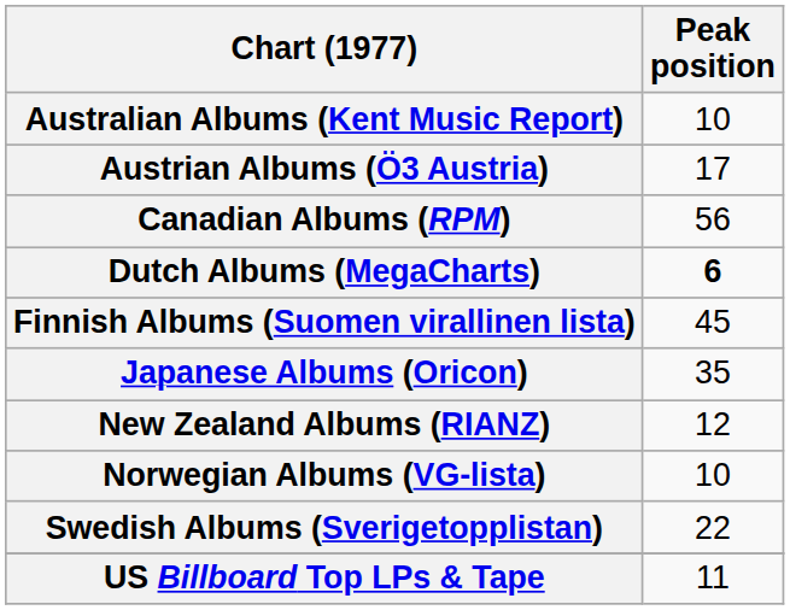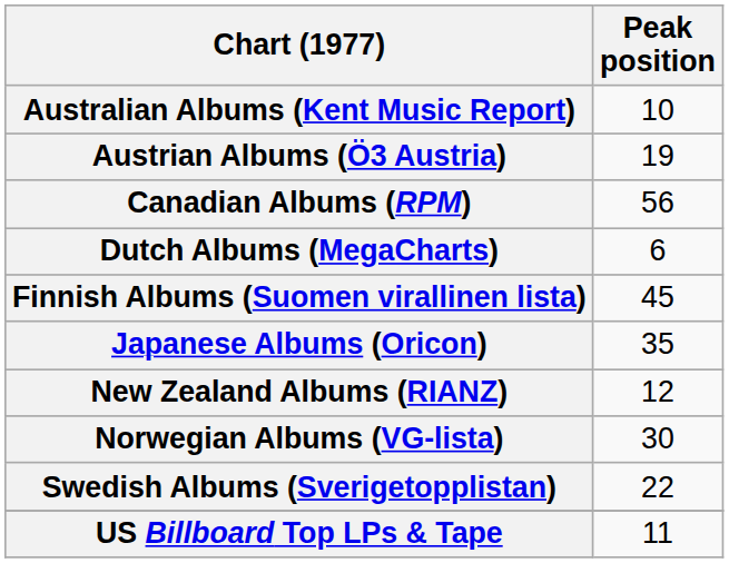 <table class="wikitable sortable plainrowheaders">
 <tr>
 <th>Chart (1977)</th>
 <th>Peak<br>position</th>
 </tr>
 <tr>
 <th scope="row">Australian Albums (<a href='#'>Kent Music Report</a>)</th>
 <td align="center">10</td>
 </tr>
 <tr>
 <th scope="row">Austrian Albums (<a href='#'>Ö3 Austria</a>)</th>
-<td align="center">17</td>
+<td align="center">19</td>
 </tr>
 <tr>
 <th scope="row">Canadian Albums (<em><a href='#'>RPM</a></em>)</th>
 <td align="center">56</td>
 </tr>
 <tr>
 <th scope="row">Dutch Albums (<a href='#'>MegaCharts</a>)</th>
-<td align="center"><strong>6</strong></td>
+<td align="center">6</td>
 </tr>
 <tr>
 <th scope="row">Finnish Albums (<a href='#'>Suomen virallinen lista</a>)</th>
 <td align="center">45</td>
 </tr>
 <tr>
 <th scope="row"><a href='#'>Japanese Albums</a> (<a href='#'>Oricon</a>)</th>
 <td align="center">35</td>
 </tr>
 <tr>
 <th scope="row">New Zealand Albums (<a href='#'>RIANZ</a>)</th>
 <td align="center">12</td>
 </tr>
 <tr>
 <th scope="row">Norwegian Albums (<a href='#'>VG-lista</a>)</th>
-<td align="center">10</td>
+<td align="center">30</td>
 </tr>
 <tr>
 <th scope="row">Swedish Albums (<a href='#'>Sverigetopplistan</a>)</th>
 <td align="center">22</td>
 </tr>
 <tr>
 </tr>
 <tr>
 <th scope="row">US <a href='#'><em>Billboard</em> Top LPs & Tape</a></th>
 <td align="center">11</td>
 </tr>
 </table>
